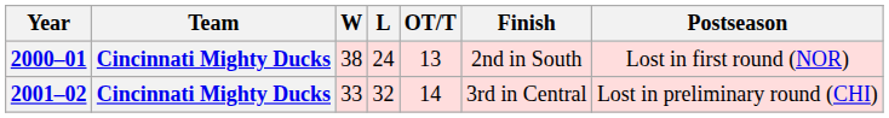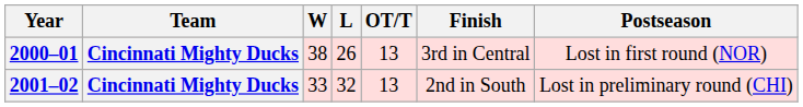 <table class="wikitable" style="font-size: 95%; text-align:center;">
 <tr>
 <th>Year</th>
 <th>Team</th>
 <th>W</th>
 <th>L</th>
 <th>OT/T</th>
 <th>Finish</th>
 <th>Postseason</th>
 </tr>
 <tr style="background:#fdd;">
 <th><a href='#'>2000–01</a></th>
 <th><a href='#'>Cincinnati Mighty Ducks</a></th>
 <td>38</td>
-<td>24</td>
+<td>26</td>
 <td>13</td>
-<td>2nd in South</td>
+<td>3rd in Central</td>
 <td>Lost in first round (<a href='#'>NOR</a>)</td>
 </tr>
 <tr style="background:#fdd;">
 <th><a href='#'>2001–02</a></th>
 <th><a href='#'>Cincinnati Mighty Ducks</a></th>
 <td>33</td>
 <td>32</td>
-<td>14</td>
-<td>3rd in Central</td>
+<td>13</td>
+<td>2nd in South</td>
 <td>Lost in preliminary round (<a href='#'>CHI</a>)</td>
 </tr>
 </table>
